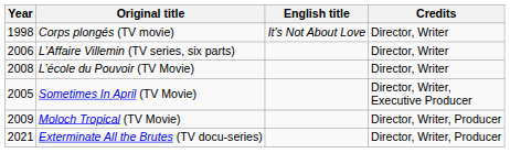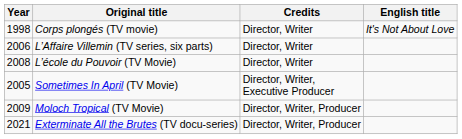 <table class="wikitable">
 <tr>
 <th>Year</th>
 <th>Original title</th>
+<th>Credits</th>
 <th>English title</th>
-<th>Credits</th>
 </tr>
 <tr>
 <td>1998</td>
 <td><em>Corps plongés</em> (TV movie)</td>
+<td>Director, Writer</td>
 <td><em>It's Not About Love</em></td>
-<td>Director, Writer</td>
 </tr>
 <tr>
 <td>2006</td>
 <td><em>L’Affaire Villemin</em> (TV series, six parts)</td>
+<td>Director, Writer</td>
 <td></td>
-<td>Director, Writer</td>
 </tr>
 <tr>
 <td>2008</td>
 <td><em>L’école du Pouvoir</em> (TV Movie)</td>
+<td>Director, Writer</td>
 <td></td>
-<td>Director, Writer</td>
 </tr>
 <tr>
 <td>2005</td>
 <td><em><a href='#'>Sometimes In April</a></em>  (TV Movie)</td>
+<td>Director, Writer,<br>Executive Producer</td>
 <td></td>
-<td>Director, Writer,<br>Executive Producer</td>
 </tr>
 <tr>
 <td>2009</td>
 <td><em><a href='#'>Moloch Tropical</a></em> (TV Movie)</td>
+<td>Director, Writer, Producer</td>
 <td></td>
-<td>Director, Writer, Producer</td>
 </tr>
 <tr>
 <td>2021</td>
 <td><em><a href='#'>Exterminate All the Brutes</a></em> (TV docu-series)</td>
+<td>Director, Writer, Producer</td>
 <td></td>
-<td>Director, Writer, Producer</td>
 </tr>
 </table>
